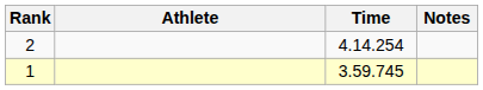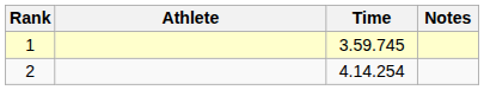 <table class=wikitable style="text-align:center">
 <tr>
 <th width=40>Rank</th>
 <th width=250>Athlete</th>
 <th width=80>Time</th>
 <th width=50>Notes</th>
 </tr>
+<tr bgcolor="#ffffcc">
+<td>1</td>
+<td align=left></td>
+<td>3.59.745</td>
+<td></td>
+</tr>
 <tr>
 <td>2</td>
 <td align=left></td>
 <td>4.14.254</td>
 <td></td>
 </tr>
-<tr bgcolor="#ffffcc">
-<td>1</td>
-<td align=left></td>
-<td>3.59.745</td>
-<td></td>
-</tr>
 </table>
